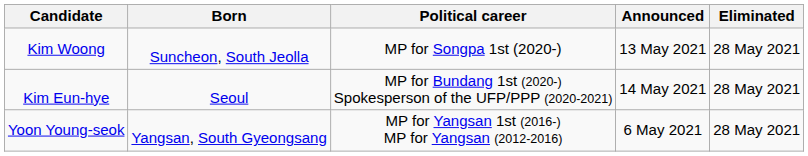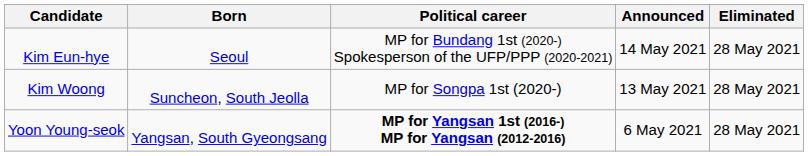 <table class="wikitable sortable" style="text-align:center">
 <tr>
 <th>Candidate</th>
 <th>Born</th>
 <th>Political career</th>
 <th>Announced</th>
 <th>Eliminated</th>
 </tr>
 <tr>
+<td><br><a href='#'>Kim Eun-hye</a></td>
+<td><br><a href='#'>Seoul</a></td>
+<td>MP for <a href='#'>Bundang</a> 1st <small>(2020-)</small><br>Spokesperson of the UFP/PPP <small>(2020-2021)</small></td>
+<td>14 May 2021</td>
+<td>28 May 2021</td>
+</tr>
+<tr>
 <td><a href='#'>Kim Woong</a></td>
 <td><br><a href='#'>Suncheon</a>, <a href='#'>South Jeolla</a></td>
 <td>MP for <a href='#'>Songpa</a> 1st (2020-)</td>
 <td>13 May 2021</td>
 <td>28 May 2021</td>
 </tr>
 <tr>
-<td><br><a href='#'>Kim Eun-hye</a></td>
-<td><br><a href='#'>Seoul</a></td>
-<td>MP for <a href='#'>Bundang</a> 1st <small>(2020-)</small><br>Spokesperson of the UFP/PPP <small>(2020-2021)</small></td>
-<td>14 May 2021</td>
-<td>28 May 2021</td>
-</tr>
-<tr>
 <td><a href='#'>Yoon Young-seok</a></td>
 <td><br><a href='#'>Yangsan</a>, <a href='#'>South Gyeongsang</a></td>
-<td>MP for <a href='#'>Yangsan</a> 1st <small>(2016-)</small><br>MP for <a href='#'>Yangsan</a> <small>(2012-2016)</small></td>
+<td><strong>MP for <a href='#'>Yangsan</a> 1st <small>(2016-)</small><br>MP for <a href='#'>Yangsan</a> <small>(2012-2016)</small></strong></td>
 <td>6 May 2021</td>
 <td>28 May 2021</td>
 </tr>
 </table>
